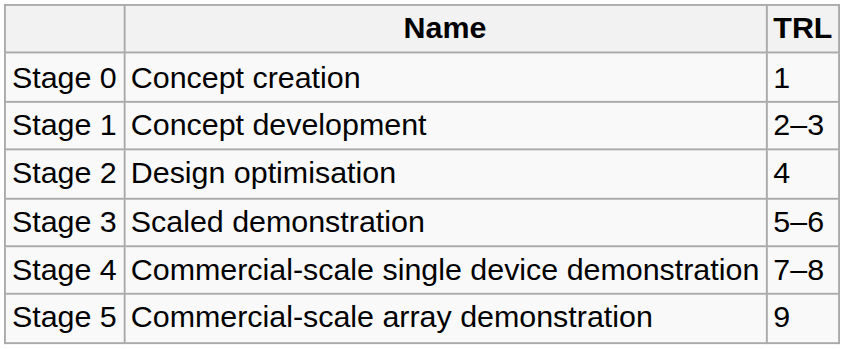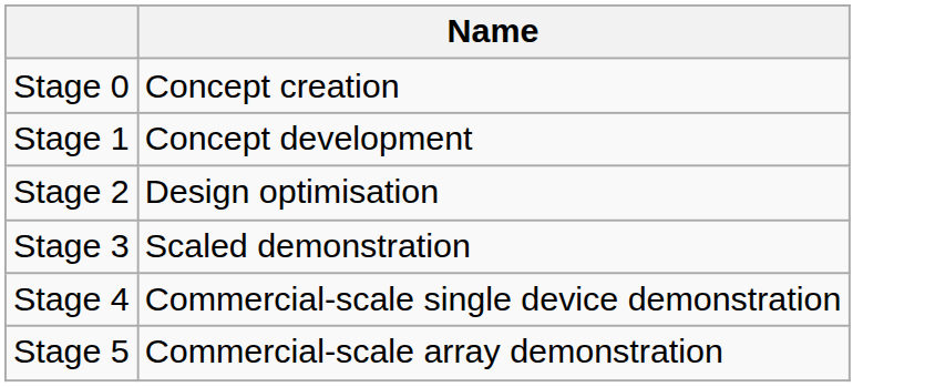 <table class="wikitable">
 <tr>
 <th></th>
 <th>Name</th>
-<th>TRL</th>
 </tr>
 <tr>
 <td>Stage 0</td>
 <td>Concept creation</td>
-<td>1</td>
 </tr>
 <tr>
 <td>Stage 1</td>
 <td>Concept development</td>
-<td>2–3</td>
 </tr>
 <tr>
 <td>Stage 2</td>
 <td>Design optimisation</td>
-<td>4</td>
 </tr>
 <tr>
 <td>Stage 3</td>
 <td>Scaled demonstration</td>
-<td>5–6</td>
 </tr>
 <tr>
 <td>Stage 4</td>
 <td>Commercial-scale single device demonstration</td>
-<td>7–8</td>
 </tr>
 <tr>
 <td>Stage 5</td>
 <td>Commercial-scale array demonstration</td>
-<td>9</td>
 </tr>
 </table>
